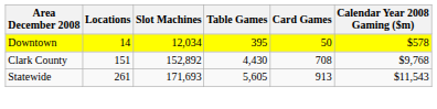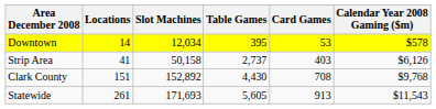 <table class="wikitable" border="1" style="margin: 1em auto 1em auto">
 <tr>
 <th align="left">Area <br> December 2008</th>
 <th align="center">Locations</th>
 <th align="center">Slot Machines</th>
 <th align="center">Table Games</th>
 <th align="center">Card Games</th>
 <th align="center">Calendar Year 2008 <br> Gaming ($m)</th>
 </tr>
 <tr>
 <td style="background:yellow" align="left">Downtown</td>
 <td style="background:yellow" align="right">14</td>
 <td style="background:yellow" align="right">12,034</td>
 <td style="background:yellow" align="right">395</td>
-<td style="background:yellow" align="right">50</td>
+<td style="background:yellow" align="right">53</td>
 <td style="background:yellow" align="right">$578</td>
+</tr>
+<tr>
+<td align="left">Strip Area</td>
+<td align="right">41</td>
+<td align="right">50,158</td>
+<td align="right">2,737</td>
+<td align="right">403</td>
+<td align="right">$6,126</td>
 </tr>
 <tr>
 <td align="left">Clark County</td>
 <td align="right">151</td>
 <td align="right">152,892</td>
 <td align="right">4,430</td>
 <td align="right">708</td>
 <td align="right">$9,768</td>
 </tr>
 <tr>
 <td align="left">Statewide</td>
 <td align="right">261</td>
 <td align="right">171,693</td>
 <td align="right">5,605</td>
 <td align="right">913</td>
 <td align="right">$11,543</td>
 </tr>
 </table>
